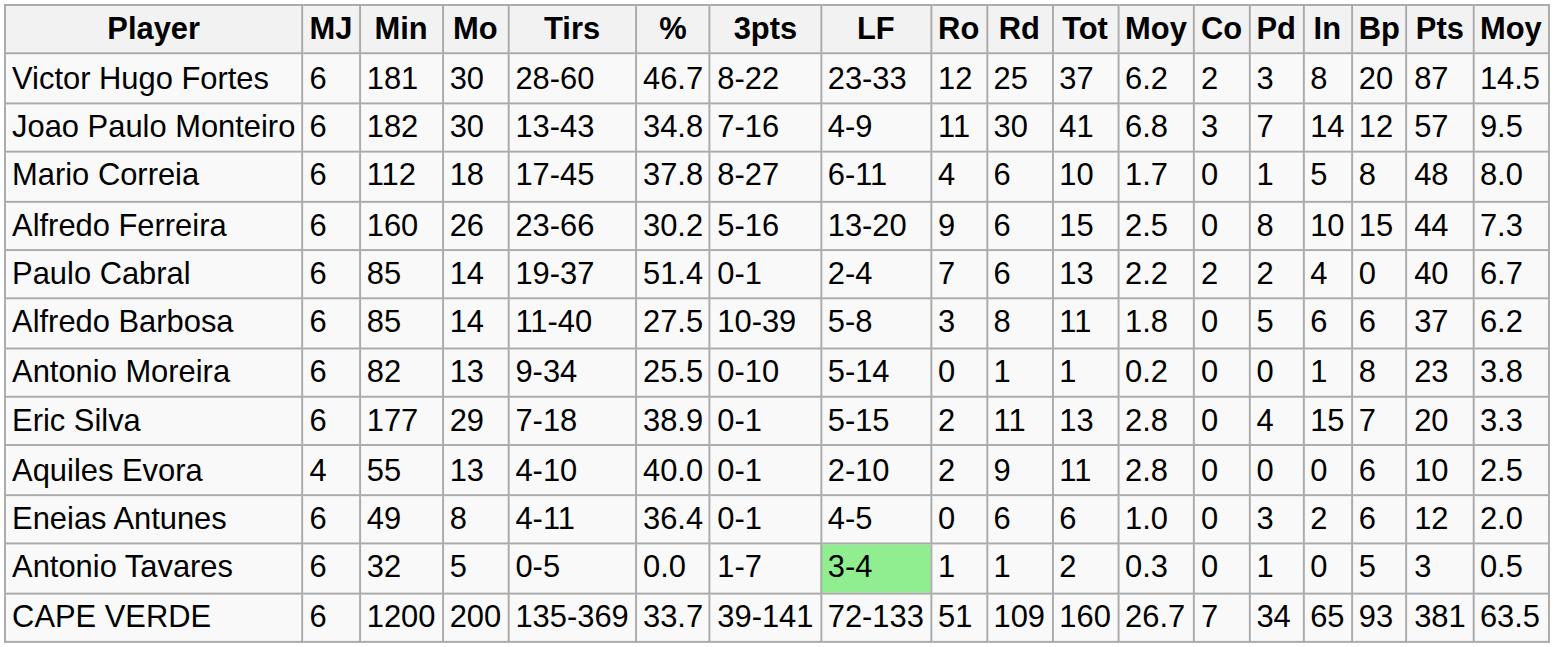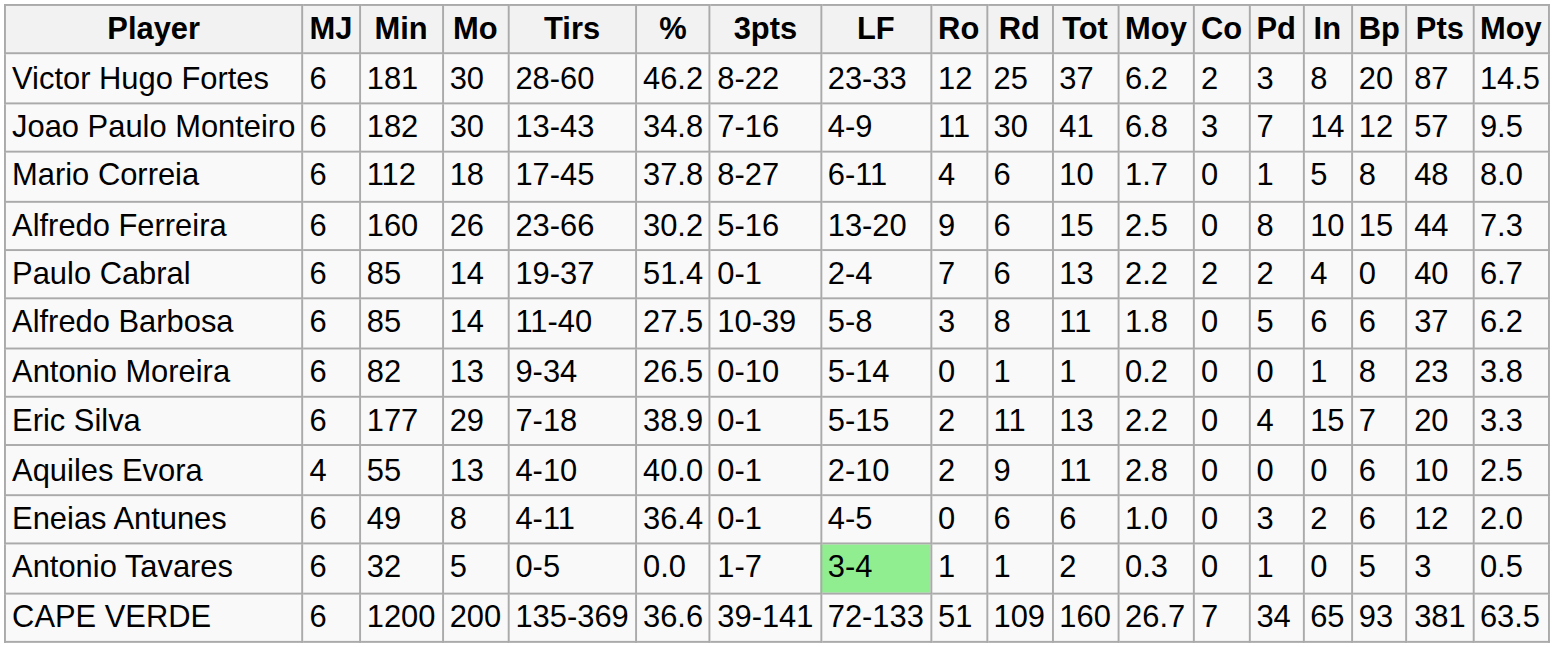 <table class="wikitable">
 <tr>
 <th>Player</th>
 <th>MJ</th>
 <th>Min</th>
 <th>Mo</th>
 <th>Tirs</th>
 <th>%</th>
 <th>3pts</th>
 <th>LF</th>
 <th>Ro</th>
 <th>Rd</th>
 <th>Tot</th>
 <th>Moy</th>
 <th>Co</th>
 <th>Pd</th>
 <th>In</th>
 <th>Bp</th>
 <th>Pts</th>
 <th>Moy</th>
 </tr>
 <tr>
 <td>Victor Hugo Fortes</td>
 <td>6</td>
 <td>181</td>
 <td>30</td>
 <td>28-60</td>
-<td>46.7</td>
+<td>46.2</td>
 <td>8-22</td>
 <td>23-33</td>
 <td>12</td>
 <td>25</td>
 <td>37</td>
 <td>6.2</td>
 <td>2</td>
 <td>3</td>
 <td>8</td>
 <td>20</td>
 <td>87</td>
 <td>14.5</td>
 </tr>
 <tr>
 <td>Joao Paulo Monteiro</td>
 <td>6</td>
 <td>182</td>
 <td>30</td>
 <td>13-43</td>
 <td>34.8</td>
 <td>7-16</td>
 <td>4-9</td>
 <td>11</td>
 <td>30</td>
 <td>41</td>
 <td>6.8</td>
 <td>3</td>
 <td>7</td>
 <td>14</td>
 <td>12</td>
 <td>57</td>
 <td>9.5</td>
 </tr>
 <tr>
 <td>Mario Correia</td>
 <td>6</td>
 <td>112</td>
 <td>18</td>
 <td>17-45</td>
 <td>37.8</td>
 <td>8-27</td>
 <td>6-11</td>
 <td>4</td>
 <td>6</td>
 <td>10</td>
 <td>1.7</td>
 <td>0</td>
 <td>1</td>
 <td>5</td>
 <td>8</td>
 <td>48</td>
 <td>8.0</td>
 </tr>
 <tr>
 <td>Alfredo Ferreira</td>
 <td>6</td>
 <td>160</td>
 <td>26</td>
 <td>23-66</td>
 <td>30.2</td>
 <td>5-16</td>
 <td>13-20</td>
 <td>9</td>
 <td>6</td>
 <td>15</td>
 <td>2.5</td>
 <td>0</td>
 <td>8</td>
 <td>10</td>
 <td>15</td>
 <td>44</td>
 <td>7.3</td>
 </tr>
 <tr>
 <td>Paulo Cabral</td>
 <td>6</td>
 <td>85</td>
 <td>14</td>
 <td>19-37</td>
 <td>51.4</td>
 <td>0-1</td>
 <td>2-4</td>
 <td>7</td>
 <td>6</td>
 <td>13</td>
 <td>2.2</td>
 <td>2</td>
 <td>2</td>
 <td>4</td>
 <td>0</td>
 <td>40</td>
 <td>6.7</td>
 </tr>
 <tr>
 <td>Alfredo Barbosa</td>
 <td>6</td>
 <td>85</td>
 <td>14</td>
 <td>11-40</td>
 <td>27.5</td>
 <td>10-39</td>
 <td>5-8</td>
 <td>3</td>
 <td>8</td>
 <td>11</td>
 <td>1.8</td>
 <td>0</td>
 <td>5</td>
 <td>6</td>
 <td>6</td>
 <td>37</td>
 <td>6.2</td>
 </tr>
 <tr>
 <td>Antonio Moreira</td>
 <td>6</td>
 <td>82</td>
 <td>13</td>
 <td>9-34</td>
-<td>25.5</td>
+<td>26.5</td>
 <td>0-10</td>
 <td>5-14</td>
 <td>0</td>
 <td>1</td>
 <td>1</td>
 <td>0.2</td>
 <td>0</td>
 <td>0</td>
 <td>1</td>
 <td>8</td>
 <td>23</td>
 <td>3.8</td>
 </tr>
 <tr>
 <td>Eric Silva</td>
 <td>6</td>
 <td>177</td>
 <td>29</td>
 <td>7-18</td>
 <td>38.9</td>
 <td>0-1</td>
 <td>5-15</td>
 <td>2</td>
 <td>11</td>
 <td>13</td>
-<td>2.8</td>
+<td>2.2</td>
 <td>0</td>
 <td>4</td>
 <td>15</td>
 <td>7</td>
 <td>20</td>
 <td>3.3</td>
 </tr>
 <tr>
 <td>Aquiles Evora</td>
 <td>4</td>
 <td>55</td>
 <td>13</td>
 <td>4-10</td>
 <td>40.0</td>
 <td>0-1</td>
 <td>2-10</td>
 <td>2</td>
 <td>9</td>
 <td>11</td>
 <td>2.8</td>
 <td>0</td>
 <td>0</td>
 <td>0</td>
 <td>6</td>
 <td>10</td>
 <td>2.5</td>
 </tr>
 <tr>
 <td>Eneias Antunes</td>
 <td>6</td>
 <td>49</td>
 <td>8</td>
 <td>4-11</td>
 <td>36.4</td>
 <td>0-1</td>
 <td>4-5</td>
 <td>0</td>
 <td>6</td>
 <td>6</td>
 <td>1.0</td>
 <td>0</td>
 <td>3</td>
 <td>2</td>
 <td>6</td>
 <td>12</td>
 <td>2.0</td>
 </tr>
 <tr>
 <td>Antonio Tavares</td>
 <td>6</td>
 <td>32</td>
 <td>5</td>
 <td>0-5</td>
 <td>0.0</td>
 <td>1-7</td>
 <td style="background: lightgreen;">3-4</td>
 <td>1</td>
 <td>1</td>
 <td>2</td>
 <td>0.3</td>
 <td>0</td>
 <td>1</td>
 <td>0</td>
 <td>5</td>
 <td>3</td>
 <td>0.5</td>
 </tr>
 <tr>
 <td>CAPE VERDE</td>
 <td>6</td>
 <td>1200</td>
 <td>200</td>
 <td>135-369</td>
-<td>33.7</td>
+<td>36.6</td>
 <td>39-141</td>
 <td>72-133</td>
 <td>51</td>
 <td>109</td>
 <td>160</td>
 <td>26.7</td>
 <td>7</td>
 <td>34</td>
 <td>65</td>
 <td>93</td>
 <td>381</td>
 <td>63.5</td>
 </tr>
 </table>
